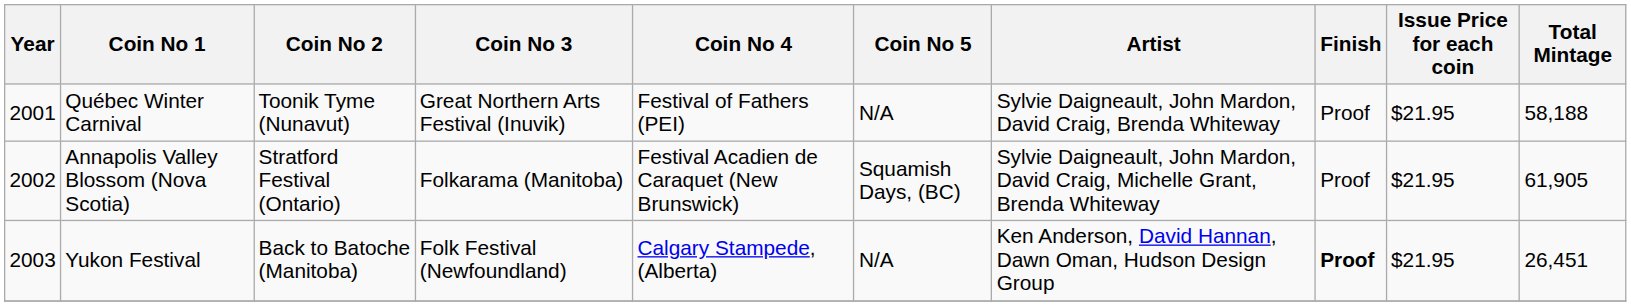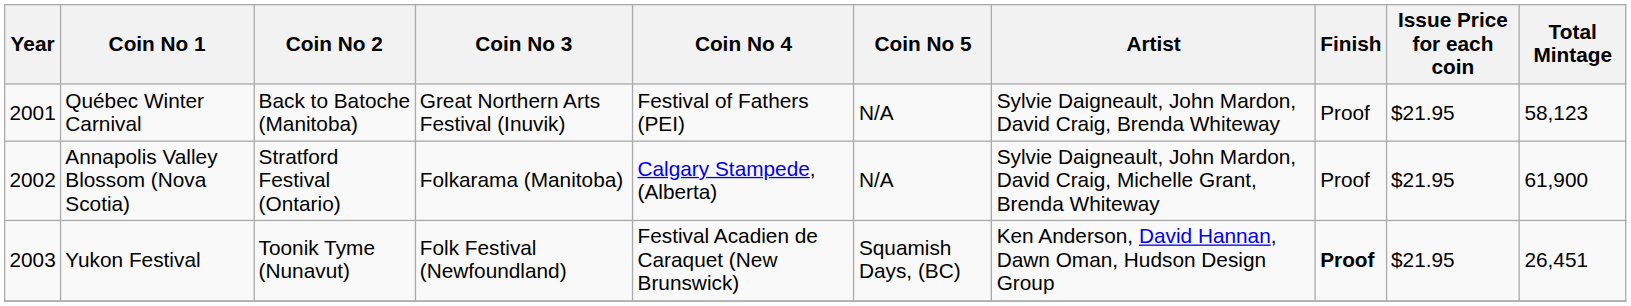 <table class="wikitable">
 <tr>
 <th>Year</th>
 <th>Coin No 1</th>
 <th>Coin No 2</th>
 <th>Coin No 3</th>
 <th>Coin No 4</th>
 <th>Coin No 5</th>
 <th>Artist</th>
 <th>Finish</th>
 <th>Issue Price for each coin</th>
 <th>Total Mintage</th>
 </tr>
 <tr>
 <td>2001</td>
 <td>Québec Winter Carnival</td>
-<td>Toonik Tyme (Nunavut)</td>
+<td>Back to Batoche (Manitoba)</td>
 <td>Great Northern Arts Festival (Inuvik)</td>
 <td>Festival of Fathers (PEI)</td>
 <td>N/A</td>
 <td>Sylvie Daigneault, John Mardon, David Craig, Brenda Whiteway</td>
 <td>Proof</td>
 <td>$21.95</td>
-<td>58,188</td>
+<td>58,123</td>
 </tr>
 <tr>
 <td>2002</td>
 <td>Annapolis Valley Blossom (Nova Scotia)</td>
 <td>Stratford Festival (Ontario)</td>
 <td>Folkarama (Manitoba)</td>
-<td>Festival Acadien de Caraquet (New Brunswick)</td>
-<td>Squamish Days, (BC)</td>
+<td><a href='#'>Calgary Stampede</a>, (Alberta)</td>
+<td>N/A</td>
 <td>Sylvie Daigneault, John Mardon, David Craig, Michelle Grant, Brenda Whiteway</td>
 <td>Proof</td>
 <td>$21.95</td>
-<td>61,905</td>
+<td>61,900</td>
 </tr>
 <tr>
 <td>2003</td>
 <td>Yukon Festival</td>
-<td>Back to Batoche (Manitoba)</td>
+<td>Toonik Tyme (Nunavut)</td>
 <td>Folk Festival (Newfoundland)</td>
-<td><a href='#'>Calgary Stampede</a>, (Alberta)</td>
-<td>N/A</td>
+<td>Festival Acadien de Caraquet (New Brunswick)</td>
+<td>Squamish Days, (BC)</td>
 <td>Ken Anderson, <a href='#'>David Hannan</a>, Dawn Oman, Hudson Design Group</td>
 <td><strong>Proof</strong></td>
 <td>$21.95</td>
 <td>26,451</td>
 </tr>
 <tr>
 </tr>
 </table>
